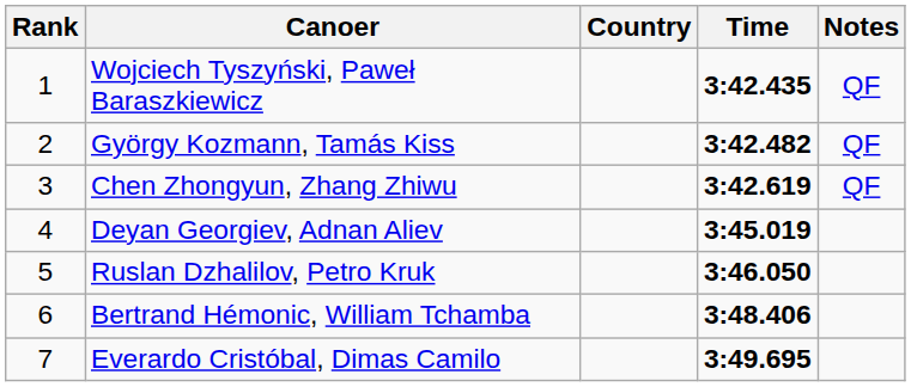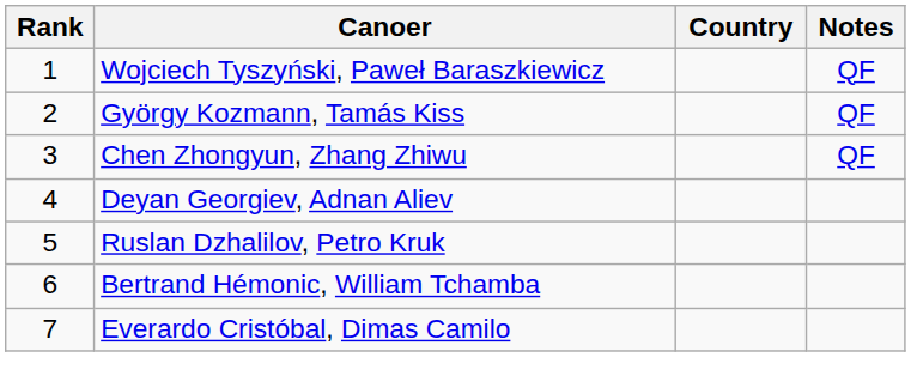 <table class="wikitable sortable" width=60% style="text-align:center">
 <tr>
 <th>Rank</th>
 <th>Canoer</th>
 <th>Country</th>
-<th>Time</th>
 <th>Notes</th>
 </tr>
 <tr>
 <td>1</td>
 <td align=left><a href='#'>Wojciech Tyszyński</a>, <a href='#'>Paweł Baraszkiewicz</a></td>
 <td align=left></td>
-<td><strong>3:42.435</strong></td>
 <td><a href='#'>QF</a></td>
 </tr>
 <tr>
 <td>2</td>
 <td align=left><a href='#'>György Kozmann</a>, <a href='#'>Tamás Kiss</a></td>
 <td align=left></td>
-<td><strong>3:42.482</strong></td>
 <td><a href='#'>QF</a></td>
 </tr>
 <tr>
 <td>3</td>
 <td align=left><a href='#'>Chen Zhongyun</a>, <a href='#'>Zhang Zhiwu</a></td>
 <td align=left></td>
-<td><strong>3:42.619</strong></td>
 <td><a href='#'>QF</a></td>
 </tr>
 <tr>
 <td>4</td>
 <td align=left><a href='#'>Deyan Georgiev</a>, <a href='#'>Adnan Aliev</a></td>
 <td align=left></td>
-<td><strong>3:45.019</strong></td>
 <td></td>
 </tr>
 <tr>
 <td>5</td>
 <td align=left><a href='#'>Ruslan Dzhalilov</a>, <a href='#'>Petro Kruk</a></td>
 <td align=left></td>
-<td><strong>3:46.050</strong></td>
 <td></td>
 </tr>
 <tr>
 <td>6</td>
 <td align=left><a href='#'>Bertrand Hémonic</a>, <a href='#'>William Tchamba</a></td>
 <td align=left></td>
-<td><strong>3:48.406</strong></td>
 <td></td>
 </tr>
 <tr>
 <td>7</td>
 <td align=left><a href='#'>Everardo Cristóbal</a>, <a href='#'>Dimas Camilo</a></td>
 <td align=left></td>
-<td><strong>3:49.695</strong></td>
 <td></td>
 </tr>
 </table>
